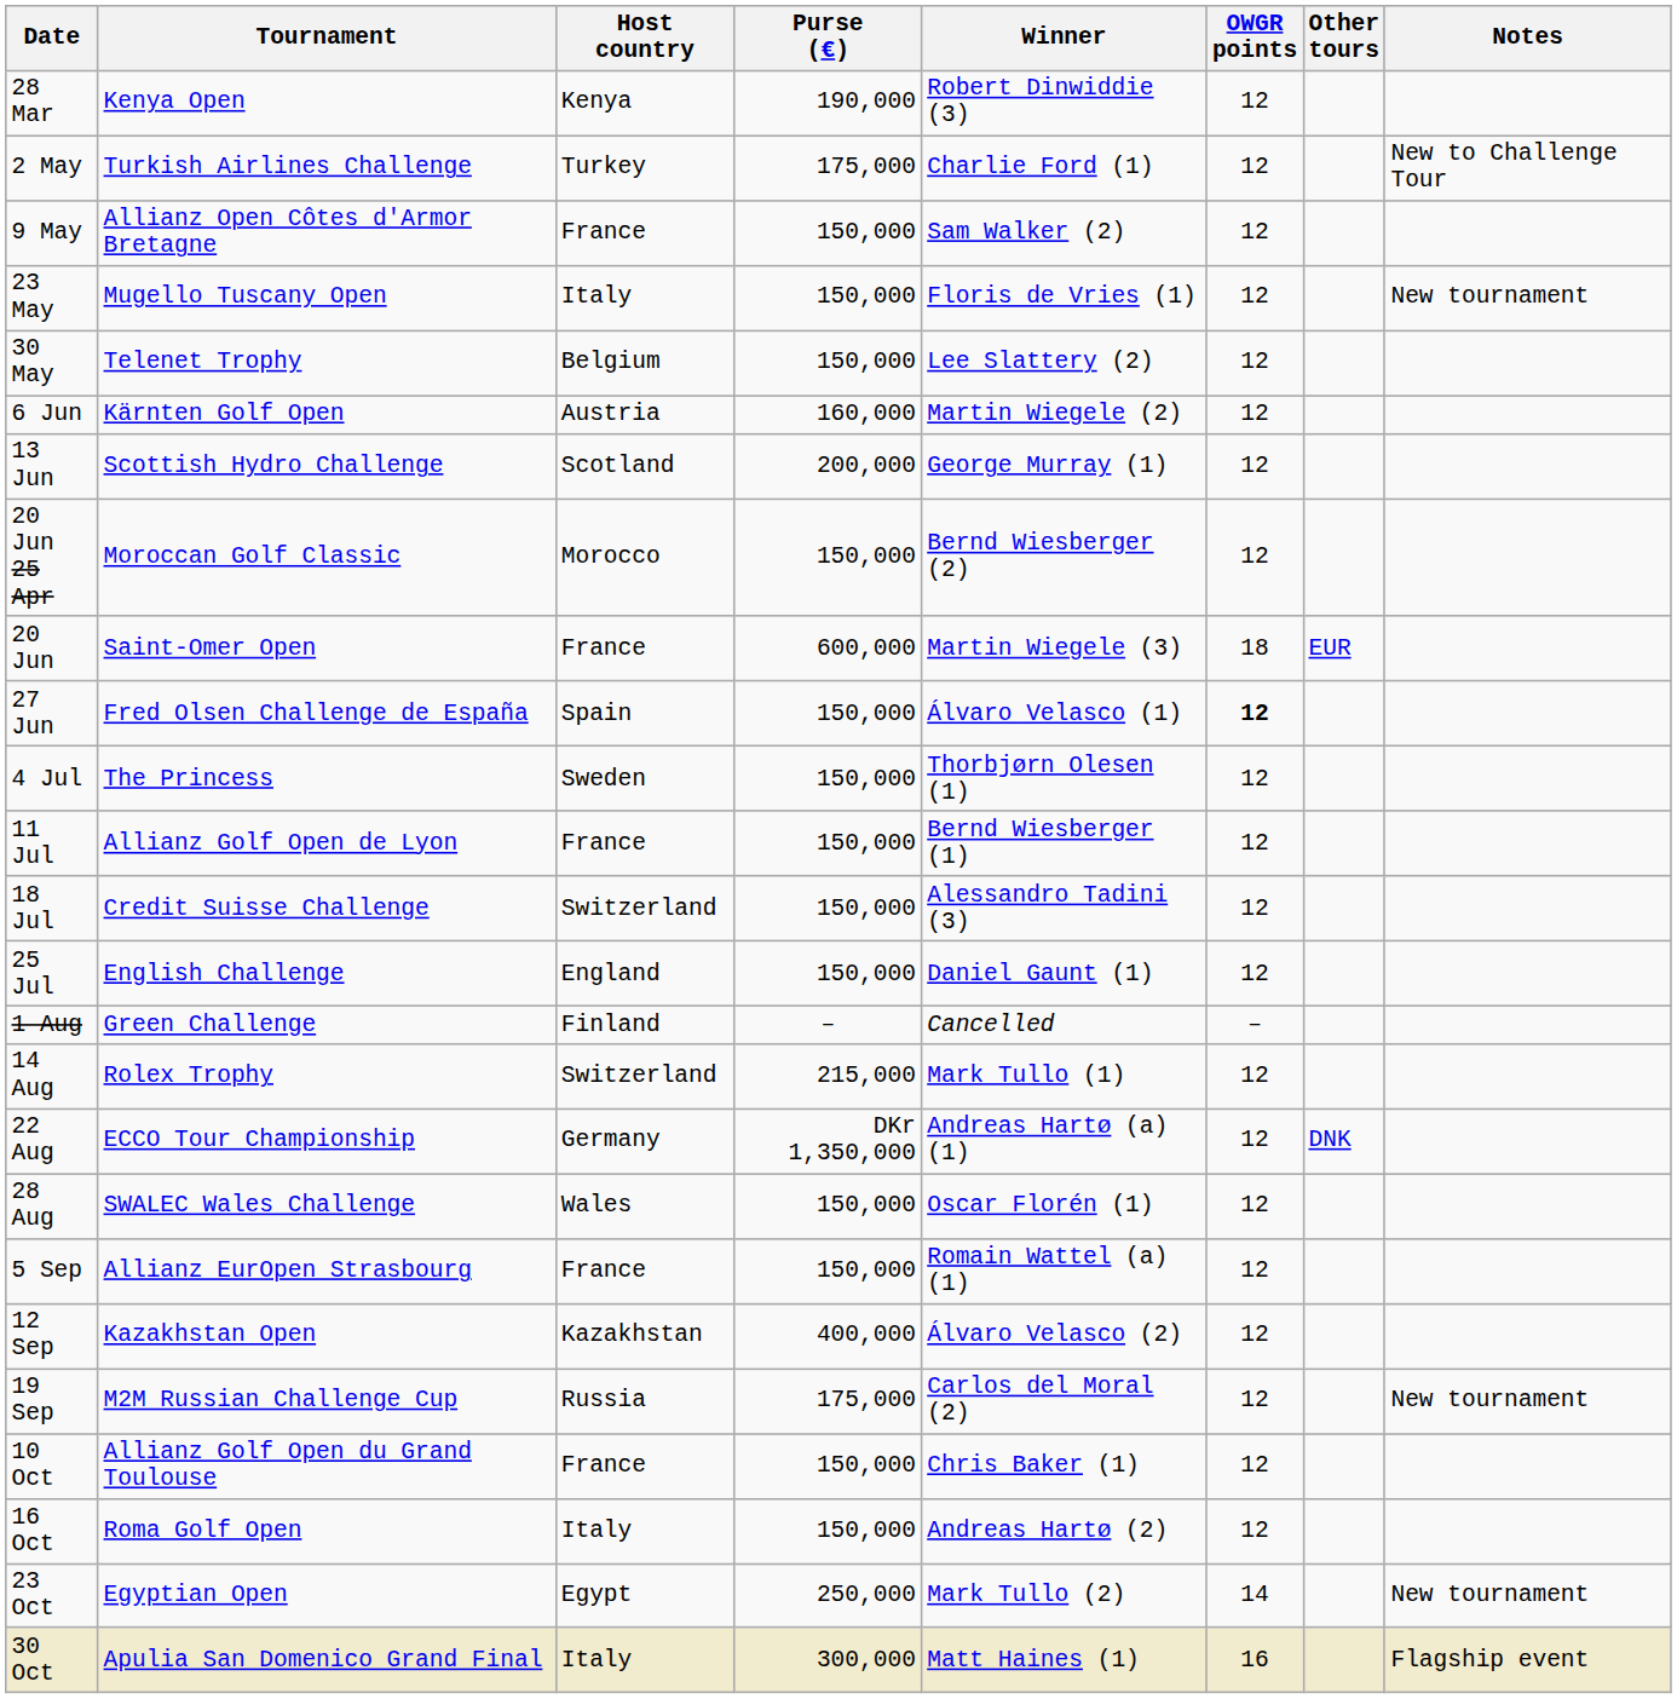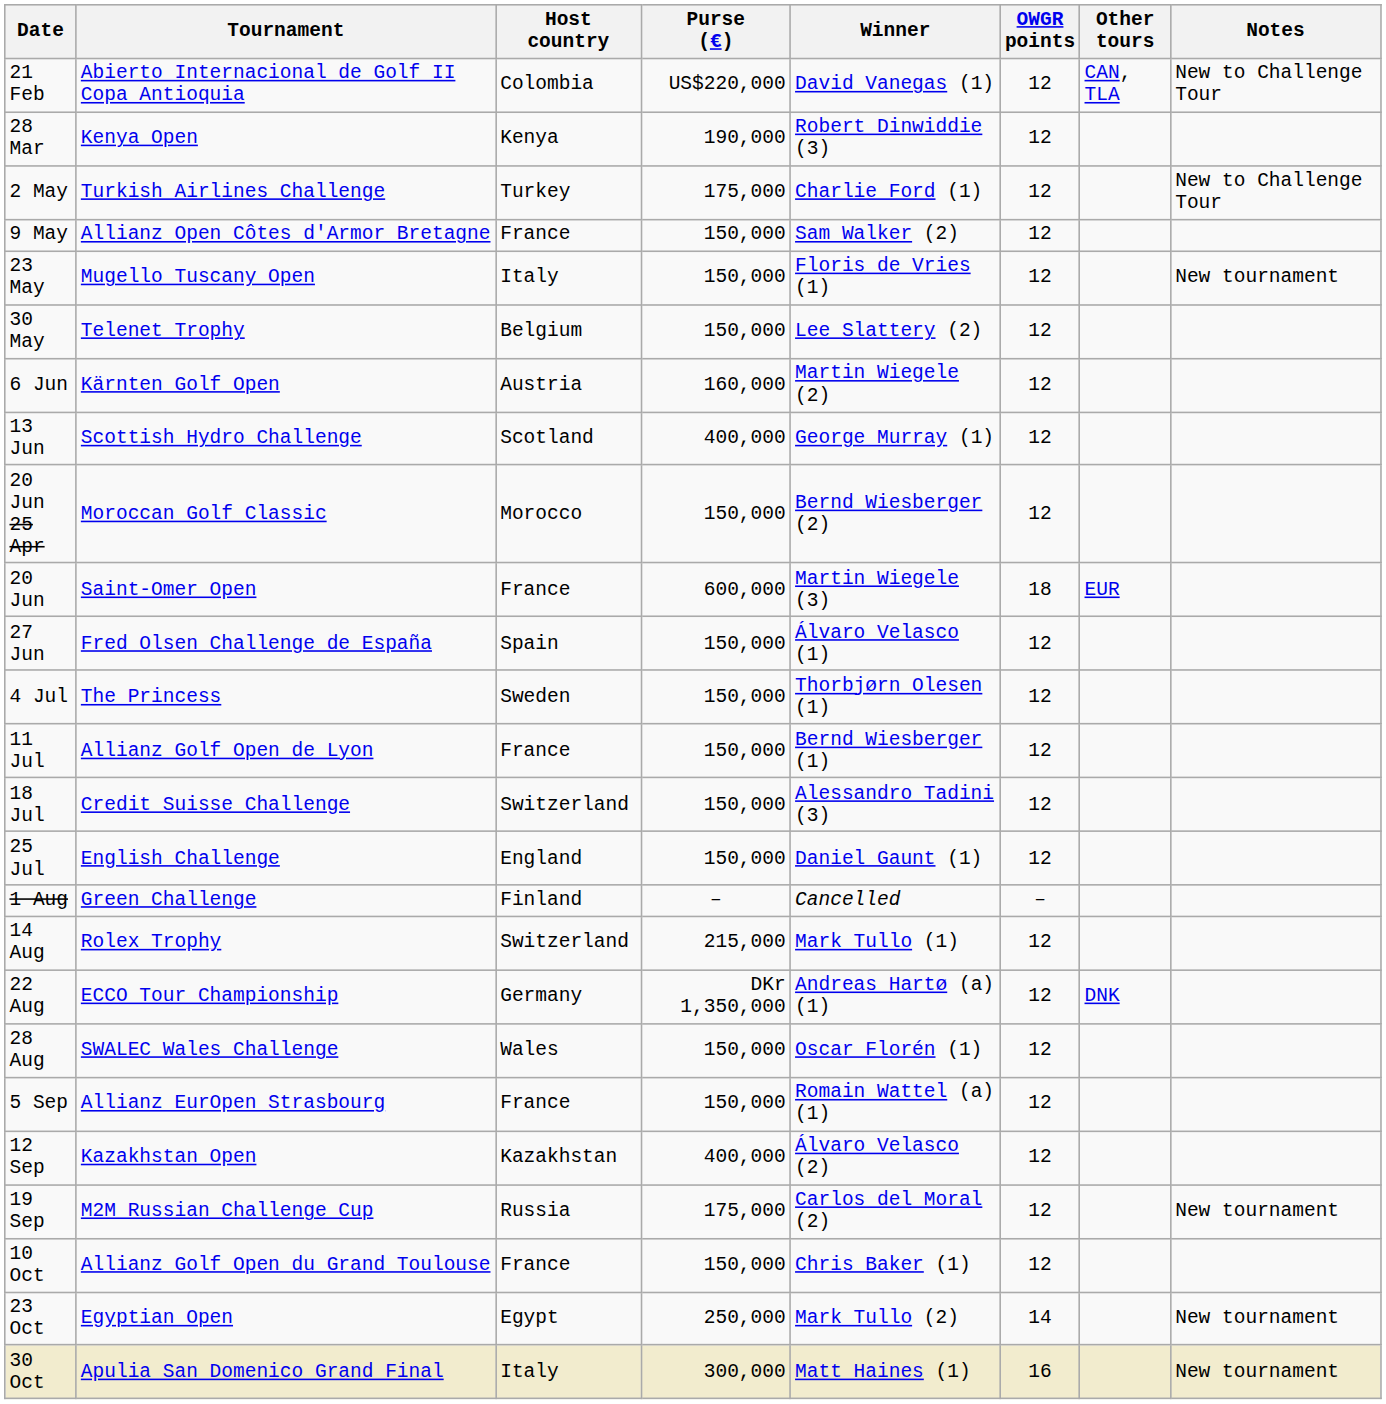 <table class="wikitable" style="font-size:95%">
 <tr>
 <th>Date</th>
 <th>Tournament</th>
 <th>Host country</th>
 <th>Purse<br>(<a href='#'>€</a>)</th>
 <th>Winner</th>
 <th><a href='#'>OWGR</a><br>points</th>
 <th>Other<br>tours</th>
 <th>Notes</th>
+</tr>
+<tr>
+<td>21 Feb</td>
+<td><a href='#'>Abierto Internacional de Golf II Copa Antioquia</a></td>
+<td>Colombia</td>
+<td align=right>US$220,000</td>
+<td> <a href='#'>David Vanegas</a> (1)</td>
+<td align=center>12</td>
+<td><a href='#'>CAN</a>, <a href='#'>TLA</a></td>
+<td>New to Challenge Tour</td>
 </tr>
 <tr>
 <td>28 Mar</td>
 <td><a href='#'>Kenya Open</a></td>
 <td>Kenya</td>
 <td align=right>190,000</td>
 <td> <a href='#'>Robert Dinwiddie</a> (3)</td>
 <td align=center>12</td>
 <td></td>
 <td></td>
 </tr>
 <tr>
 <td>2 May</td>
 <td><a href='#'>Turkish Airlines Challenge</a></td>
 <td>Turkey</td>
 <td align=right>175,000</td>
 <td> <a href='#'>Charlie Ford</a> (1)</td>
 <td align=center>12</td>
 <td></td>
 <td>New to Challenge Tour</td>
 </tr>
 <tr>
 <td>9 May</td>
 <td><a href='#'>Allianz Open Côtes d'Armor Bretagne</a></td>
 <td>France</td>
 <td align=right>150,000</td>
 <td> <a href='#'>Sam Walker</a> (2)</td>
 <td align=center>12</td>
 <td></td>
 <td></td>
 </tr>
 <tr>
 <td>23 May</td>
 <td><a href='#'>Mugello Tuscany Open</a></td>
 <td>Italy</td>
 <td align=right>150,000</td>
 <td> <a href='#'>Floris de Vries</a> (1)</td>
 <td align=center>12</td>
 <td></td>
 <td>New tournament</td>
 </tr>
 <tr>
 <td>30 May</td>
 <td><a href='#'>Telenet Trophy</a></td>
 <td>Belgium</td>
 <td align=right>150,000</td>
 <td> <a href='#'>Lee Slattery</a> (2)</td>
 <td align=center>12</td>
 <td></td>
 <td></td>
 </tr>
 <tr>
 <td>6 Jun</td>
 <td><a href='#'>Kärnten Golf Open</a></td>
 <td>Austria</td>
 <td align=right>160,000</td>
 <td> <a href='#'>Martin Wiegele</a> (2)</td>
 <td align=center>12</td>
 <td></td>
 <td></td>
 </tr>
 <tr>
 <td>13 Jun</td>
 <td><a href='#'>Scottish Hydro Challenge</a></td>
 <td>Scotland</td>
-<td align=right>200,000</td>
+<td align=right>400,000</td>
 <td> <a href='#'>George Murray</a> (1)</td>
 <td align=center>12</td>
 <td></td>
 <td></td>
 </tr>
 <tr>
 <td>20 Jun<br><s>25 Apr</s></td>
 <td><a href='#'>Moroccan Golf Classic</a></td>
 <td>Morocco</td>
 <td align=right>150,000</td>
 <td> <a href='#'>Bernd Wiesberger</a> (2)</td>
 <td align=center>12</td>
 <td></td>
 <td></td>
 </tr>
 <tr>
 <td>20 Jun</td>
 <td><a href='#'>Saint-Omer Open</a></td>
 <td>France</td>
 <td align=right>600,000</td>
 <td> <a href='#'>Martin Wiegele</a> (3)</td>
 <td align=center>18</td>
 <td><a href='#'>EUR</a></td>
 <td></td>
 </tr>
 <tr>
 <td>27 Jun</td>
 <td><a href='#'>Fred Olsen Challenge de España</a></td>
 <td>Spain</td>
 <td align=right>150,000</td>
 <td> <a href='#'>Álvaro Velasco</a> (1)</td>
-<td align=center><strong>12</strong></td>
+<td align=center>12</td>
 <td></td>
 <td></td>
 </tr>
 <tr>
 <td>4 Jul</td>
 <td><a href='#'>The Princess</a></td>
 <td>Sweden</td>
 <td align=right>150,000</td>
 <td> <a href='#'>Thorbjørn Olesen</a> (1)</td>
 <td align=center>12</td>
 <td></td>
 <td></td>
 </tr>
 <tr>
 <td>11 Jul</td>
 <td><a href='#'>Allianz Golf Open de Lyon</a></td>
 <td>France</td>
 <td align=right>150,000</td>
 <td> <a href='#'>Bernd Wiesberger</a> (1)</td>
 <td align=center>12</td>
 <td></td>
 <td></td>
 </tr>
 <tr>
 <td>18 Jul</td>
 <td><a href='#'>Credit Suisse Challenge</a></td>
 <td>Switzerland</td>
 <td align=right>150,000</td>
 <td> <a href='#'>Alessandro Tadini</a> (3)</td>
 <td align=center>12</td>
 <td></td>
 <td></td>
 </tr>
 <tr>
 <td>25 Jul</td>
 <td><a href='#'>English Challenge</a></td>
 <td>England</td>
 <td align=right>150,000</td>
 <td> <a href='#'>Daniel Gaunt</a> (1)</td>
 <td align=center>12</td>
 <td></td>
 <td></td>
 </tr>
 <tr>
 <td><s>1 Aug</s></td>
 <td><a href='#'>Green Challenge</a></td>
 <td>Finland</td>
 <td align=center>–</td>
 <td><em>Cancelled</em></td>
 <td align=center>–</td>
 <td></td>
 <td></td>
 </tr>
 <tr>
 <td>14 Aug</td>
 <td><a href='#'>Rolex Trophy</a></td>
 <td>Switzerland</td>
 <td align=right>215,000</td>
 <td> <a href='#'>Mark Tullo</a> (1)</td>
 <td align=center>12</td>
 <td></td>
 <td></td>
 </tr>
 <tr>
 <td>22 Aug</td>
 <td><a href='#'>ECCO Tour Championship</a></td>
 <td>Germany</td>
 <td align=right>DKr 1,350,000</td>
 <td> <a href='#'>Andreas Hartø</a> (a) (1)</td>
 <td align=center>12</td>
 <td><a href='#'>DNK</a></td>
 <td></td>
 </tr>
 <tr>
 <td>28 Aug</td>
 <td><a href='#'>SWALEC Wales Challenge</a></td>
 <td>Wales</td>
 <td align=right>150,000</td>
 <td> <a href='#'>Oscar Florén</a> (1)</td>
 <td align=center>12</td>
 <td></td>
 <td></td>
 </tr>
 <tr>
 <td>5 Sep</td>
 <td><a href='#'>Allianz EurOpen Strasbourg</a></td>
 <td>France</td>
 <td align=right>150,000</td>
 <td> <a href='#'>Romain Wattel</a> (a) (1)</td>
 <td align=center>12</td>
 <td></td>
 <td></td>
 </tr>
 <tr>
 <td>12 Sep</td>
 <td><a href='#'>Kazakhstan Open</a></td>
 <td>Kazakhstan</td>
 <td align=right>400,000</td>
 <td> <a href='#'>Álvaro Velasco</a> (2)</td>
 <td align=center>12</td>
 <td></td>
 <td></td>
 </tr>
 <tr>
 <td>19 Sep</td>
 <td><a href='#'>M2M Russian Challenge Cup</a></td>
 <td>Russia</td>
 <td align=right>175,000</td>
 <td> <a href='#'>Carlos del Moral</a> (2)</td>
 <td align=center>12</td>
 <td></td>
 <td>New tournament</td>
 </tr>
 <tr>
 <td>10 Oct</td>
 <td><a href='#'>Allianz Golf Open du Grand Toulouse</a></td>
 <td>France</td>
 <td align=right>150,000</td>
 <td> <a href='#'>Chris Baker</a> (1)</td>
 <td align=center>12</td>
 <td></td>
 <td></td>
 </tr>
 <tr>
-<td>16 Oct</td>
-<td><a href='#'>Roma Golf Open</a></td>
-<td>Italy</td>
-<td align=right>150,000</td>
-<td> <a href='#'>Andreas Hartø</a> (2)</td>
-<td align=center>12</td>
-<td></td>
-<td></td>
-</tr>
-<tr>
 <td>23 Oct</td>
 <td><a href='#'>Egyptian Open</a></td>
 <td>Egypt</td>
 <td align=right>250,000</td>
 <td> <a href='#'>Mark Tullo</a> (2)</td>
 <td align=center>14</td>
 <td></td>
 <td>New tournament</td>
 </tr>
 <tr style="background:#f2ecce;">
 <td>30 Oct</td>
 <td><a href='#'>Apulia San Domenico Grand Final</a></td>
 <td>Italy</td>
 <td align=right>300,000</td>
 <td> <a href='#'>Matt Haines</a> (1)</td>
 <td align=center>16</td>
 <td></td>
-<td>Flagship event</td>
+<td>New tournament</td>
 </tr>
 </table>
